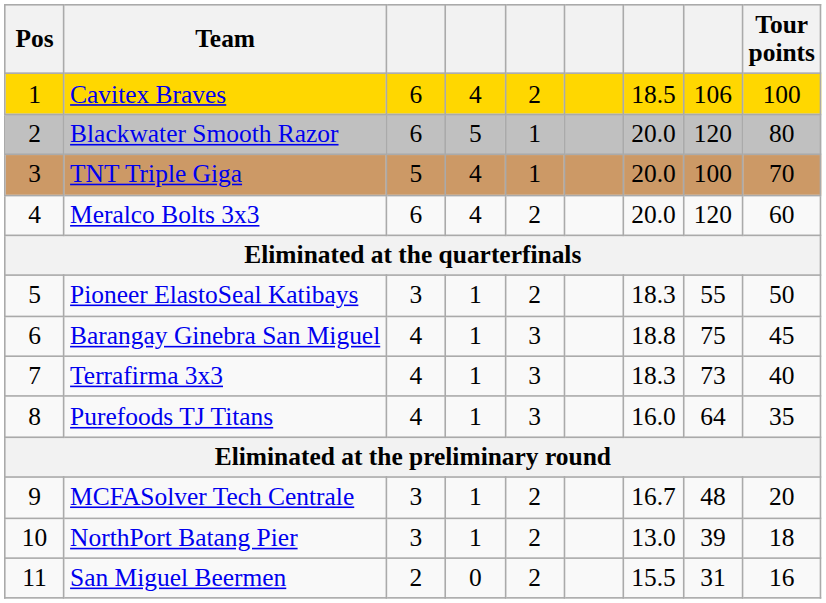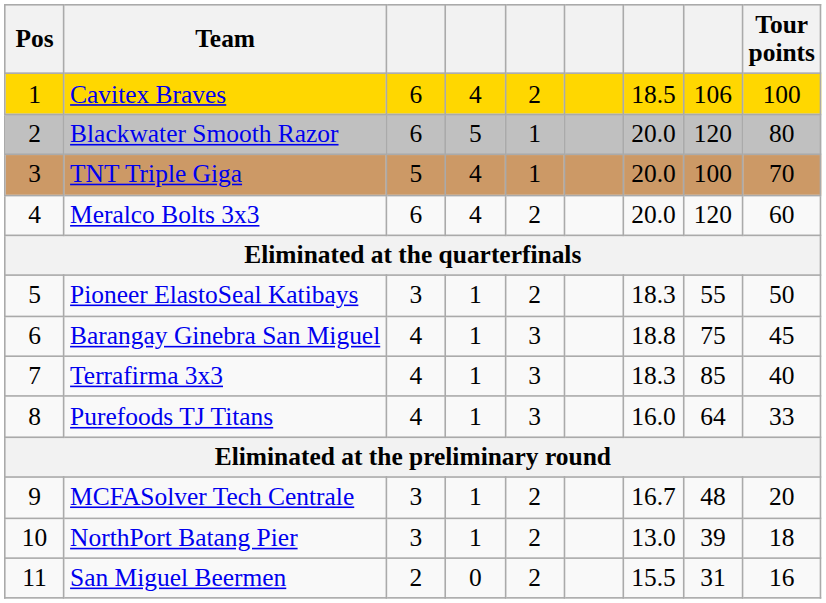 <table class="wikitable" style="text-align:center">
 <tr>
 <th width=30>Pos</th>
 <th width=180>Team</th>
 <th width=30></th>
 <th width=30></th>
 <th width=30></th>
 <th width=30></th>
 <th width=30></th>
 <th width=30></th>
 <th width=30>Tour points</th>
 </tr>
 <tr bgcolor=gold>
 <td>1</td>
 <td align=left><a href='#'>Cavitex Braves</a></td>
 <td>6</td>
 <td>4</td>
 <td>2</td>
 <td></td>
 <td>18.5</td>
 <td>106</td>
 <td>100</td>
 </tr>
 <tr bgcolor=silver>
 <td>2</td>
 <td align=left><a href='#'>Blackwater Smooth Razor</a></td>
 <td>6</td>
 <td>5</td>
 <td>1</td>
 <td></td>
 <td>20.0</td>
 <td>120</td>
 <td>80</td>
 </tr>
 <tr bgcolor=cc9966>
 <td>3</td>
 <td align=left><a href='#'>TNT Triple Giga</a></td>
 <td>5</td>
 <td>4</td>
 <td>1</td>
 <td></td>
 <td>20.0</td>
 <td>100</td>
 <td>70</td>
 </tr>
 <tr>
 <td>4</td>
 <td align=left><a href='#'>Meralco Bolts 3x3</a></td>
 <td>6</td>
 <td>4</td>
 <td>2</td>
 <td></td>
 <td>20.0</td>
 <td>120</td>
 <td>60</td>
 </tr>
 <tr>
 <th colspan=9>Eliminated at the quarterfinals</th>
 </tr>
 <tr>
 <td>5</td>
 <td align=left><a href='#'>Pioneer ElastoSeal Katibays</a></td>
 <td>3</td>
 <td>1</td>
 <td>2</td>
 <td></td>
 <td>18.3</td>
 <td>55</td>
 <td>50</td>
 </tr>
 <tr>
 <td>6</td>
 <td align=left nowrap><a href='#'>Barangay Ginebra San Miguel</a></td>
 <td>4</td>
 <td>1</td>
 <td>3</td>
 <td></td>
 <td>18.8</td>
 <td>75</td>
 <td>45</td>
 </tr>
 <tr>
 <td>7</td>
 <td align=left><a href='#'>Terrafirma 3x3</a></td>
 <td>4</td>
 <td>1</td>
 <td>3</td>
 <td></td>
 <td>18.3</td>
-<td>73</td>
+<td>85</td>
 <td>40</td>
 </tr>
 <tr>
 <td>8</td>
 <td align=left><a href='#'>Purefoods TJ Titans</a></td>
 <td>4</td>
 <td>1</td>
 <td>3</td>
 <td></td>
 <td>16.0</td>
 <td>64</td>
-<td>35</td>
+<td>33</td>
 </tr>
 <tr>
 <th colspan=9>Eliminated at the preliminary round</th>
 </tr>
 <tr>
 <td>9</td>
 <td align=left><a href='#'>MCFASolver Tech Centrale</a></td>
 <td>3</td>
 <td>1</td>
 <td>2</td>
 <td></td>
 <td>16.7</td>
 <td>48</td>
 <td>20</td>
 </tr>
 <tr>
 <td>10</td>
 <td align=left><a href='#'>NorthPort Batang Pier</a></td>
 <td>3</td>
 <td>1</td>
 <td>2</td>
 <td></td>
 <td>13.0</td>
 <td>39</td>
 <td>18</td>
 </tr>
 <tr>
 <td>11</td>
 <td align=left><a href='#'>San Miguel Beermen</a></td>
 <td>2</td>
 <td>0</td>
 <td>2</td>
 <td></td>
 <td>15.5</td>
 <td>31</td>
 <td>16</td>
 </tr>
 </table>
